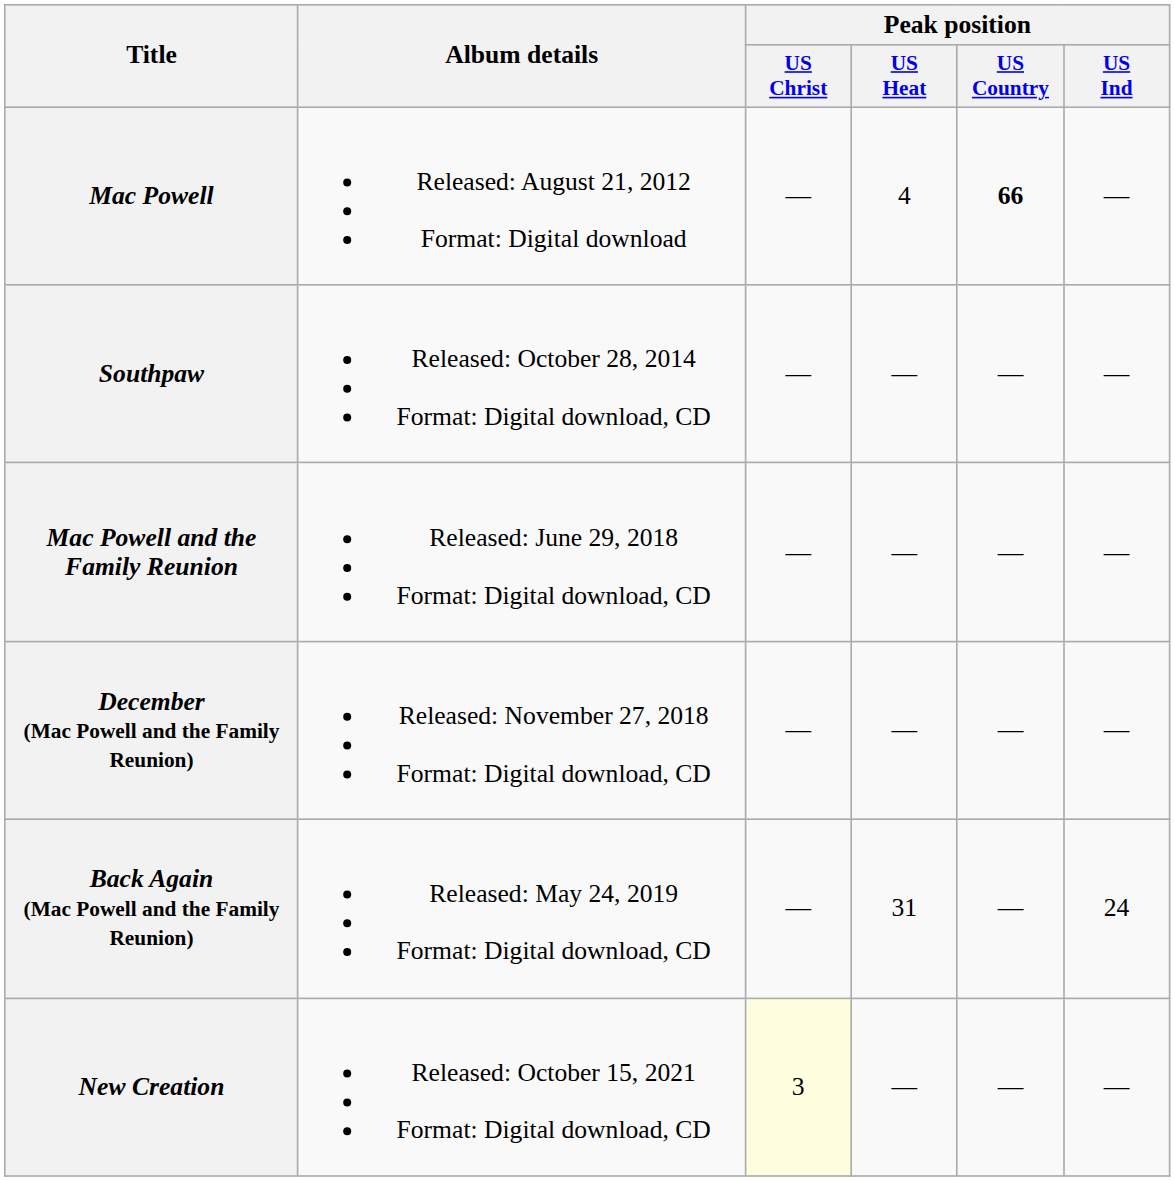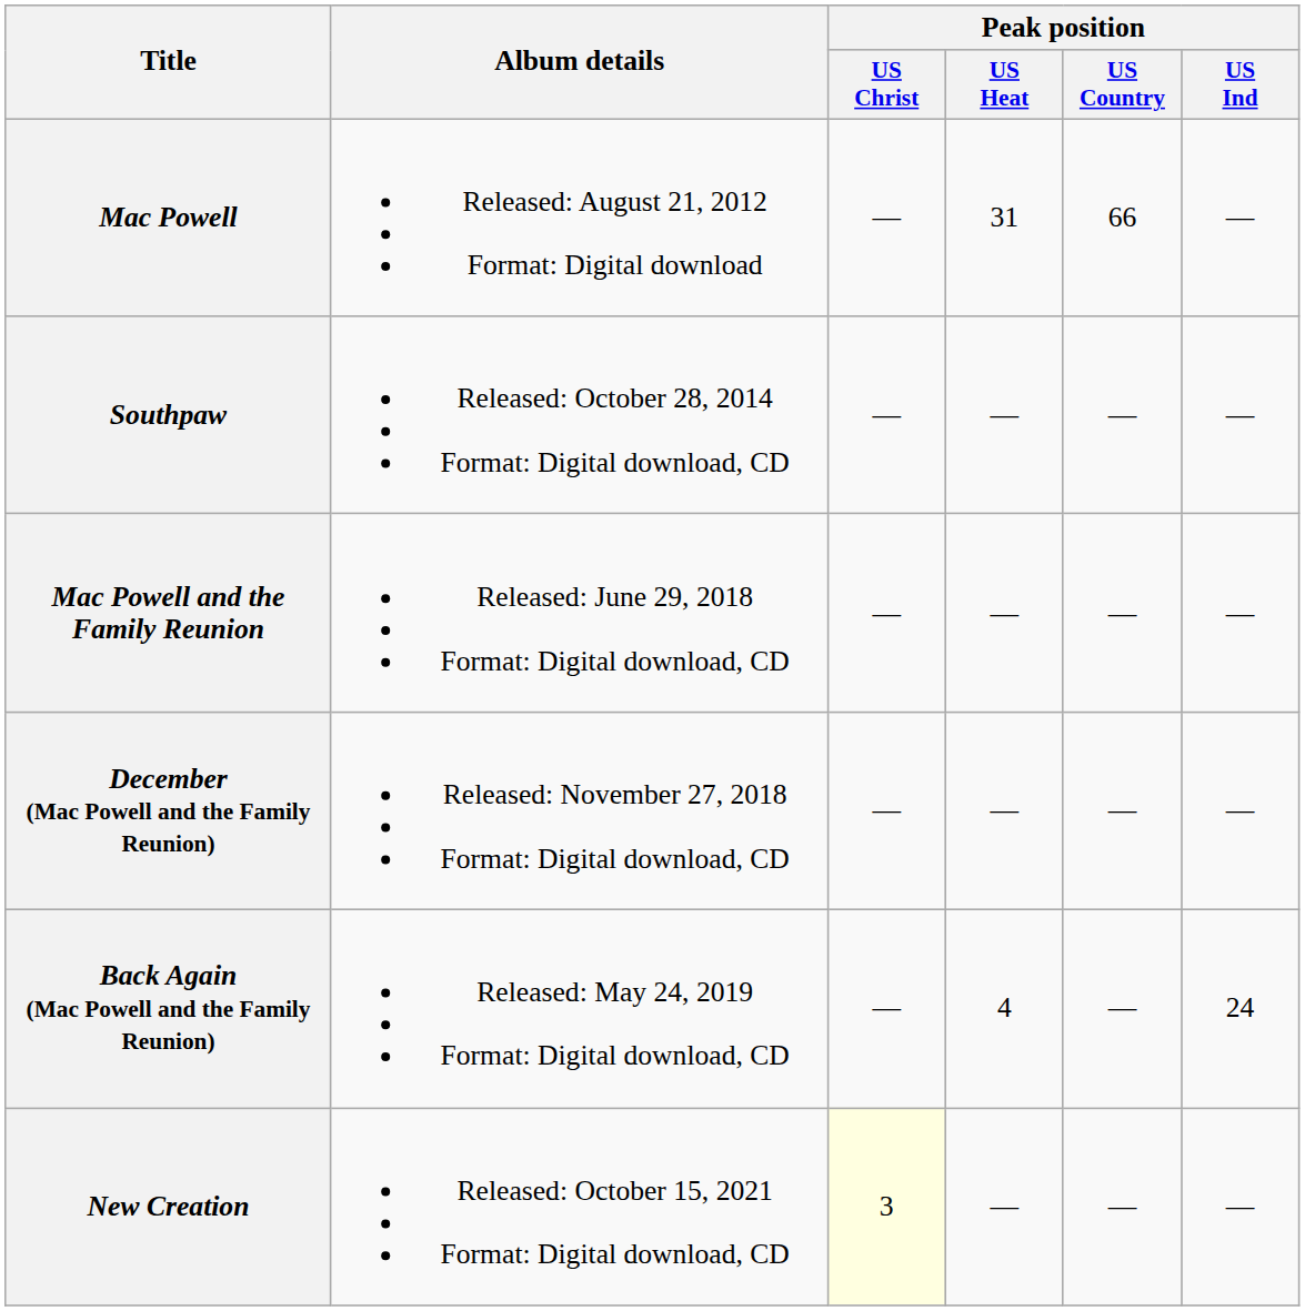 <table class="wikitable plainrowheaders" style="text-align:center;">
 <tr>
 <th scope="col" rowspan="2" style="width:11em;">Title</th>
 <th scope="col" rowspan="2" style="width:17em;">Album details</th>
 <th scope="col" colspan="4">Peak position</th>
 </tr>
 <tr style="font-size:smaller;">
 <th style="width:4.5em"><a href='#'>US<br>Christ</a><br></th>
 <th style="width:4.5em"><a href='#'>US<br>Heat</a><br></th>
 <th style="width:4.5em"><a href='#'>US Country</a><br></th>
 <th style="width:4.5em"><a href='#'>US<br>Ind</a><br></th>
 </tr>
 <tr>
 <th scope="row"><em>Mac Powell</em></th>
 <td><br><ul><li>Released: August 21, 2012</li><li></li><li>Format: Digital download</li></ul></td>
 <td>—</td>
-<td>4</td>
-<td><strong>66</strong></td>
+<td>31</td>
+<td>66</td>
 <td>—</td>
 </tr>
 <tr>
 <th scope="row"><em>Southpaw</em></th>
 <td><br><ul><li>Released: October 28, 2014</li><li></li><li>Format: Digital download, CD</li></ul></td>
 <td>—</td>
 <td>—</td>
 <td>—</td>
 <td>—</td>
 </tr>
 <tr>
 <th scope="row"><em>Mac Powell and the Family Reunion</em></th>
 <td><br><ul><li>Released: June 29, 2018</li><li></li><li>Format: Digital download, CD</li></ul></td>
 <td>—</td>
 <td>—</td>
 <td>—</td>
 <td>—</td>
 </tr>
 <tr>
 <th scope="row"><em>December</em><br><small>(Mac Powell and the Family Reunion)</small></th>
 <td><br><ul><li>Released: November 27, 2018</li><li></li><li>Format: Digital download, CD</li></ul></td>
 <td>—</td>
 <td>—</td>
 <td>—</td>
 <td>—</td>
 </tr>
 <tr>
 <th scope="row"><em>Back Again</em><br><small>(Mac Powell and the Family Reunion)</small></th>
 <td><br><ul><li>Released: May 24, 2019</li><li></li><li>Format: Digital download, CD</li></ul></td>
 <td>—</td>
-<td>31</td>
+<td>4</td>
 <td>—</td>
 <td>24</td>
 </tr>
 <tr>
 <th scope="row"><em>New Creation</em></th>
 <td><br><ul><li>Released: October 15, 2021</li><li></li><li>Format: Digital download, CD</li></ul></td>
 <td style="background: lightyellow;">3</td>
 <td>—</td>
 <td>—</td>
 <td>—</td>
 </tr>
 </table>
